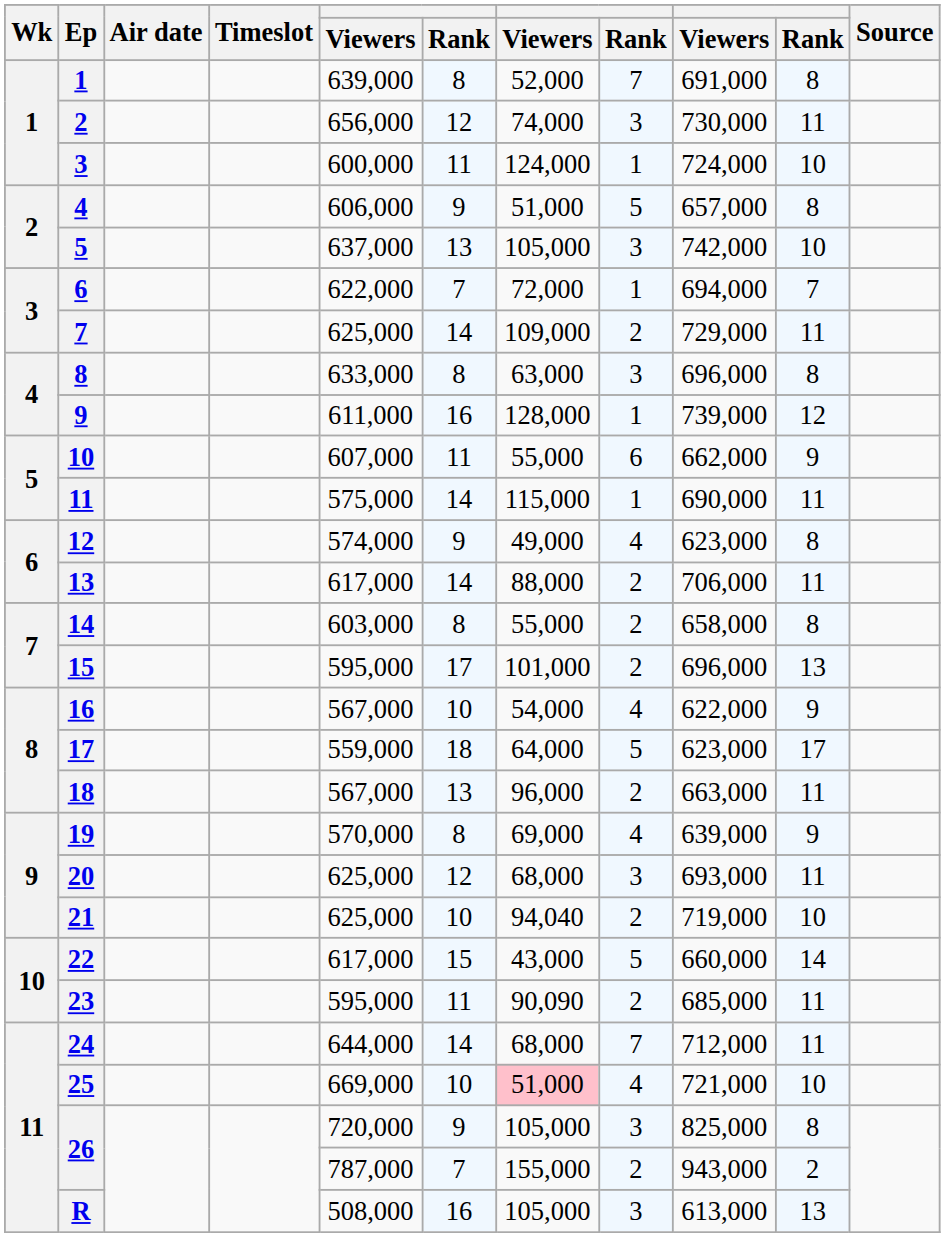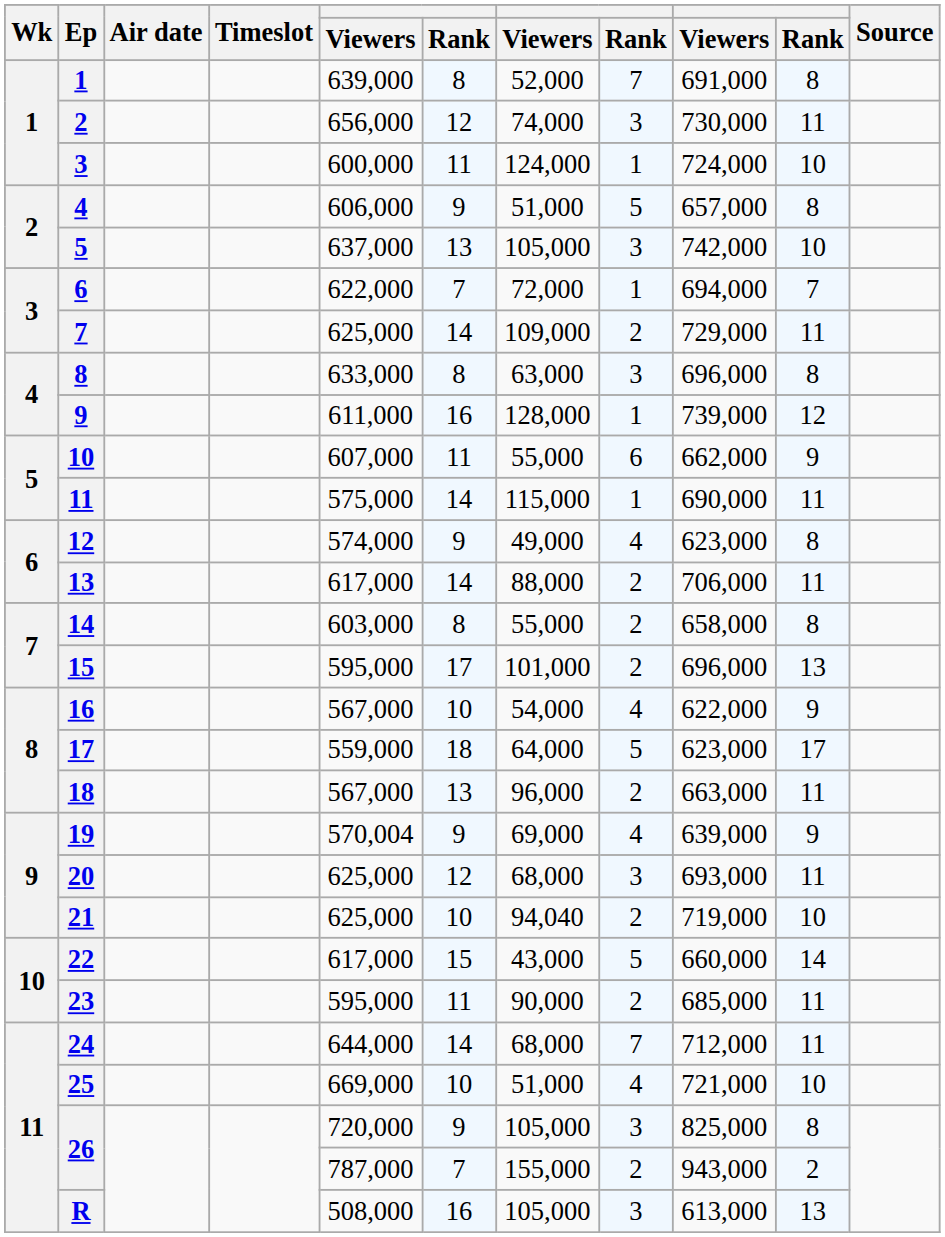 <table class="wikitable" style="text-align:center; font-size:90%; line-height:16px;">
 <tr>
 <th rowspan="2">Wk</th>
 <th rowspan="2">Ep</th>
 <th rowspan="2" class="unsortable">Air date</th>
 <th rowspan="2" class="unsortable">Timeslot</th>
 <th colspan="2"></th>
 <th colspan="2"></th>
 <th colspan="2"></th>
 <th rowspan="2" class="unsortable">Source</th>
 </tr>
 <tr>
 <th>Viewers</th>
 <th>Rank</th>
 <th>Viewers</th>
 <th>Rank</th>
 <th>Viewers</th>
 <th>Rank</th>
 </tr>
 <tr>
 <th rowspan="3">1</th>
 <th><a href='#'>1</a></th>
 <td style="text-align:left"></td>
 <td style="text-align:left"></td>
 <td>639,000</td>
 <td style="background:#F0F8FF">8</td>
 <td>52,000</td>
 <td style="background:#F0F8FF">7</td>
 <td>691,000</td>
 <td style="background:#F0F8FF">8</td>
 <td></td>
 </tr>
 <tr>
 <th><a href='#'>2</a></th>
 <td style="text-align:left"></td>
 <td style="text-align:left"></td>
 <td>656,000</td>
 <td style="background:#F0F8FF">12</td>
 <td>74,000</td>
 <td style="background:#F0F8FF">3</td>
 <td>730,000</td>
 <td style="background:#F0F8FF">11</td>
 <td></td>
 </tr>
 <tr>
 <th><a href='#'>3</a></th>
 <td style="text-align:left"></td>
 <td style="text-align:left"></td>
 <td>600,000</td>
 <td style="background:#F0F8FF">11</td>
 <td>124,000</td>
 <td style="background:#F0F8FF">1</td>
 <td>724,000</td>
 <td style="background:#F0F8FF">10</td>
 <td></td>
 </tr>
 <tr>
 <th rowspan="2">2</th>
 <th><a href='#'>4</a></th>
 <td style="text-align:left"></td>
 <td style="text-align:left"></td>
 <td>606,000</td>
 <td style="background:#F0F8FF">9</td>
 <td>51,000</td>
 <td style="background:#F0F8FF">5</td>
 <td>657,000</td>
 <td style="background:#F0F8FF">8</td>
 <td></td>
 </tr>
 <tr>
 <th><a href='#'>5</a></th>
 <td style="text-align:left"></td>
 <td style="text-align:left"></td>
 <td>637,000</td>
 <td style="background:#F0F8FF">13</td>
 <td>105,000</td>
 <td style="background:#F0F8FF">3</td>
 <td>742,000</td>
 <td style="background:#F0F8FF">10</td>
 <td></td>
 </tr>
 <tr>
 <th rowspan="2">3</th>
 <th><a href='#'>6</a></th>
 <td style="text-align:left"></td>
 <td style="text-align:left"></td>
 <td>622,000</td>
 <td style="background:#F0F8FF">7</td>
 <td>72,000</td>
 <td style="background:#F0F8FF">1</td>
 <td>694,000</td>
 <td style="background:#F0F8FF">7</td>
 <td></td>
 </tr>
 <tr>
 <th><a href='#'>7</a></th>
 <td style="text-align:left"></td>
 <td style="text-align:left"></td>
 <td>625,000</td>
 <td style="background:#F0F8FF">14</td>
 <td>109,000</td>
 <td style="background:#F0F8FF">2</td>
 <td>729,000</td>
 <td style="background:#F0F8FF">11</td>
 <td></td>
 </tr>
 <tr>
 <th rowspan="2">4</th>
 <th><a href='#'>8</a></th>
 <td style="text-align:left"></td>
 <td style="text-align:left"></td>
 <td>633,000</td>
 <td style="background:#F0F8FF">8</td>
 <td>63,000</td>
 <td style="background:#F0F8FF">3</td>
 <td>696,000</td>
 <td style="background:#F0F8FF">8</td>
 <td></td>
 </tr>
 <tr>
 <th><a href='#'>9</a></th>
 <td style="text-align:left"></td>
 <td style="text-align:left"></td>
 <td>611,000</td>
 <td style="background:#F0F8FF">16</td>
 <td>128,000</td>
 <td style="background:#F0F8FF">1</td>
 <td>739,000</td>
 <td style="background:#F0F8FF">12</td>
 <td></td>
 </tr>
 <tr>
 <th rowspan="2">5</th>
 <th><a href='#'>10</a></th>
 <td style="text-align:left"></td>
 <td style="text-align:left"></td>
 <td>607,000</td>
 <td style="background:#F0F8FF">11</td>
 <td>55,000</td>
 <td style="background:#F0F8FF">6</td>
 <td>662,000</td>
 <td style="background:#F0F8FF">9</td>
 <td></td>
 </tr>
 <tr>
 <th><a href='#'>11</a></th>
 <td style="text-align:left"></td>
 <td style="text-align:left"></td>
 <td>575,000</td>
 <td style="background:#F0F8FF">14</td>
 <td>115,000</td>
 <td style="background:#F0F8FF">1</td>
 <td>690,000</td>
 <td style="background:#F0F8FF">11</td>
 <td></td>
 </tr>
 <tr>
 <th rowspan="2">6</th>
 <th><a href='#'>12</a></th>
 <td style="text-align:left"></td>
 <td style="text-align:left"></td>
 <td>574,000</td>
 <td style="background:#F0F8FF">9</td>
 <td>49,000</td>
 <td style="background:#F0F8FF">4</td>
 <td>623,000</td>
 <td style="background:#F0F8FF">8</td>
 <td></td>
 </tr>
 <tr>
 <th><a href='#'>13</a></th>
 <td style="text-align:left"></td>
 <td style="text-align:left"></td>
 <td>617,000</td>
 <td style="background:#F0F8FF">14</td>
 <td>88,000</td>
 <td style="background:#F0F8FF">2</td>
 <td>706,000</td>
 <td style="background:#F0F8FF">11</td>
 <td></td>
 </tr>
 <tr>
 <th rowspan="2">7</th>
 <th><a href='#'>14</a></th>
 <td style="text-align:left"></td>
 <td style="text-align:left"></td>
 <td>603,000</td>
 <td style="background:#F0F8FF">8</td>
 <td>55,000</td>
 <td style="background:#F0F8FF">2</td>
 <td>658,000</td>
 <td style="background:#F0F8FF">8</td>
 <td></td>
 </tr>
 <tr>
 <th><a href='#'>15</a></th>
 <td style="text-align:left"></td>
 <td style="text-align:left"></td>
 <td>595,000</td>
 <td style="background:#F0F8FF">17</td>
 <td>101,000</td>
 <td style="background:#F0F8FF">2</td>
 <td>696,000</td>
 <td style="background:#F0F8FF">13</td>
 <td></td>
 </tr>
 <tr>
 <th rowspan="3">8</th>
 <th><a href='#'>16</a></th>
 <td style="text-align:left"></td>
 <td style="text-align:left"></td>
 <td>567,000</td>
 <td style="background:#F0F8FF">10</td>
 <td>54,000</td>
 <td style="background:#F0F8FF">4</td>
 <td>622,000</td>
 <td style="background:#F0F8FF">9</td>
 <td></td>
 </tr>
 <tr>
 <th><a href='#'>17</a></th>
 <td style="text-align:left"></td>
 <td style="text-align:left"></td>
 <td>559,000</td>
 <td style="background:#F0F8FF">18</td>
 <td>64,000</td>
 <td style="background:#F0F8FF">5</td>
 <td>623,000</td>
 <td style="background:#F0F8FF">17</td>
 <td></td>
 </tr>
 <tr>
 <th><a href='#'>18</a></th>
 <td style="text-align:left"></td>
 <td style="text-align:left"></td>
 <td>567,000</td>
 <td style="background:#F0F8FF">13</td>
 <td>96,000</td>
 <td style="background:#F0F8FF">2</td>
 <td>663,000</td>
 <td style="background:#F0F8FF">11</td>
 <td></td>
 </tr>
 <tr>
 <th rowspan="3">9</th>
 <th><a href='#'>19</a></th>
 <td style="text-align:left"></td>
 <td style="text-align:left"></td>
-<td>570,000</td>
-<td style="background:#F0F8FF">8</td>
+<td>570,004</td>
+<td style="background:#F0F8FF">9</td>
 <td>69,000</td>
 <td style="background:#F0F8FF">4</td>
 <td>639,000</td>
 <td style="background:#F0F8FF">9</td>
 <td></td>
 </tr>
 <tr>
 <th><a href='#'>20</a></th>
 <td style="text-align:left"></td>
 <td style="text-align:left"></td>
 <td>625,000</td>
 <td style="background:#F0F8FF">12</td>
 <td>68,000</td>
 <td style="background:#F0F8FF">3</td>
 <td>693,000</td>
 <td style="background:#F0F8FF">11</td>
 <td></td>
 </tr>
 <tr>
 <th><a href='#'>21</a></th>
 <td style="text-align:left"></td>
 <td style="text-align:left"></td>
 <td>625,000</td>
 <td style="background:#F0F8FF">10</td>
 <td>94,040</td>
 <td style="background:#F0F8FF">2</td>
 <td>719,000</td>
 <td style="background:#F0F8FF">10</td>
 <td></td>
 </tr>
 <tr>
 <th rowspan="2">10</th>
 <th><a href='#'>22</a></th>
 <td style="text-align:left"></td>
 <td style="text-align:left"></td>
 <td>617,000</td>
 <td style="background:#F0F8FF">15</td>
 <td>43,000</td>
 <td style="background:#F0F8FF">5</td>
 <td>660,000</td>
 <td style="background:#F0F8FF">14</td>
 <td></td>
 </tr>
 <tr>
 <th><a href='#'>23</a></th>
 <td style="text-align:left"></td>
 <td style="text-align:left"></td>
 <td>595,000</td>
 <td style="background:#F0F8FF">11</td>
-<td>90,090</td>
+<td>90,000</td>
 <td style="background:#F0F8FF">2</td>
 <td>685,000</td>
 <td style="background:#F0F8FF">11</td>
 <td></td>
 </tr>
 <tr>
 <th rowspan="5">11</th>
 <th><a href='#'>24</a></th>
 <td style="text-align:left"></td>
 <td style="text-align:left"></td>
 <td>644,000</td>
 <td style="background:#F0F8FF">14</td>
 <td>68,000</td>
 <td style="background:#F0F8FF">7</td>
 <td>712,000</td>
 <td style="background:#F0F8FF">11</td>
 <td></td>
 </tr>
 <tr>
 <th><a href='#'>25</a></th>
 <td style="text-align:left"></td>
 <td style="text-align:left"></td>
 <td>669,000</td>
 <td style="background:#F0F8FF">10</td>
-<td style="background: pink;">51,000</td>
+<td>51,000</td>
 <td style="background:#F0F8FF">4</td>
 <td>721,000</td>
 <td style="background:#F0F8FF">10</td>
 <td></td>
 </tr>
 <tr>
 <th rowspan="2"><a href='#'>26</a></th>
 <td rowspan="3" style="text-align:left"></td>
 <td style="text-align:left" rowspan=4></td>
 <td>720,000</td>
 <td style="background:#F0F8FF">9</td>
 <td>105,000</td>
 <td style="background:#F0F8FF">3</td>
 <td>825,000</td>
 <td style="background:#F0F8FF">8</td>
 <td rowspan="3"></td>
 </tr>
 <tr>
 <td>787,000</td>
 <td style="background:#F0F8FF">7</td>
 <td>155,000</td>
 <td style="background:#F0F8FF">2</td>
 <td>943,000</td>
 <td style="background:#F0F8FF">2</td>
 </tr>
 <tr>
 <th><a href='#'>R</a></th>
 <td>508,000</td>
 <td style="background:#F0F8FF">16</td>
 <td>105,000</td>
 <td style="background:#F0F8FF">3</td>
 <td>613,000</td>
 <td style="background:#F0F8FF">13</td>
 </tr>
 </table>
